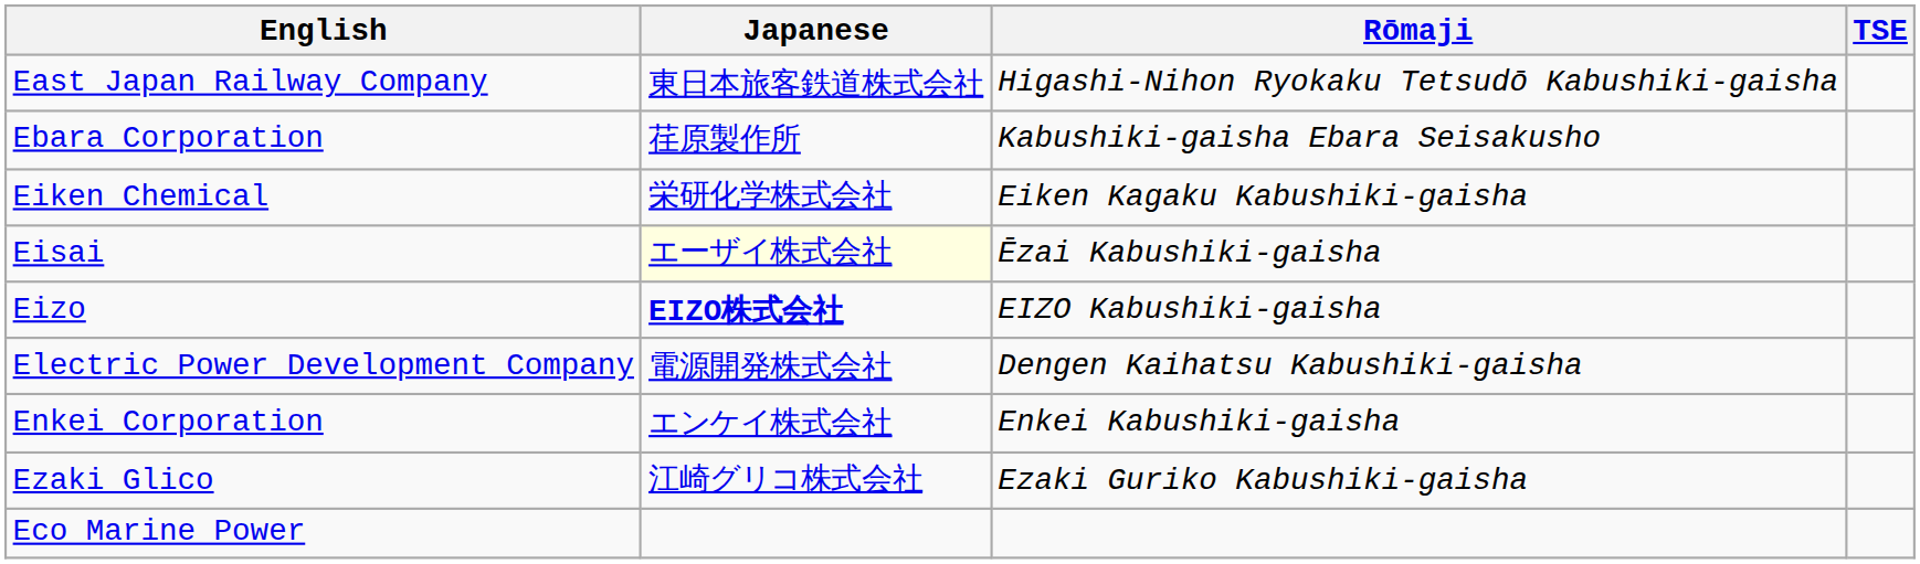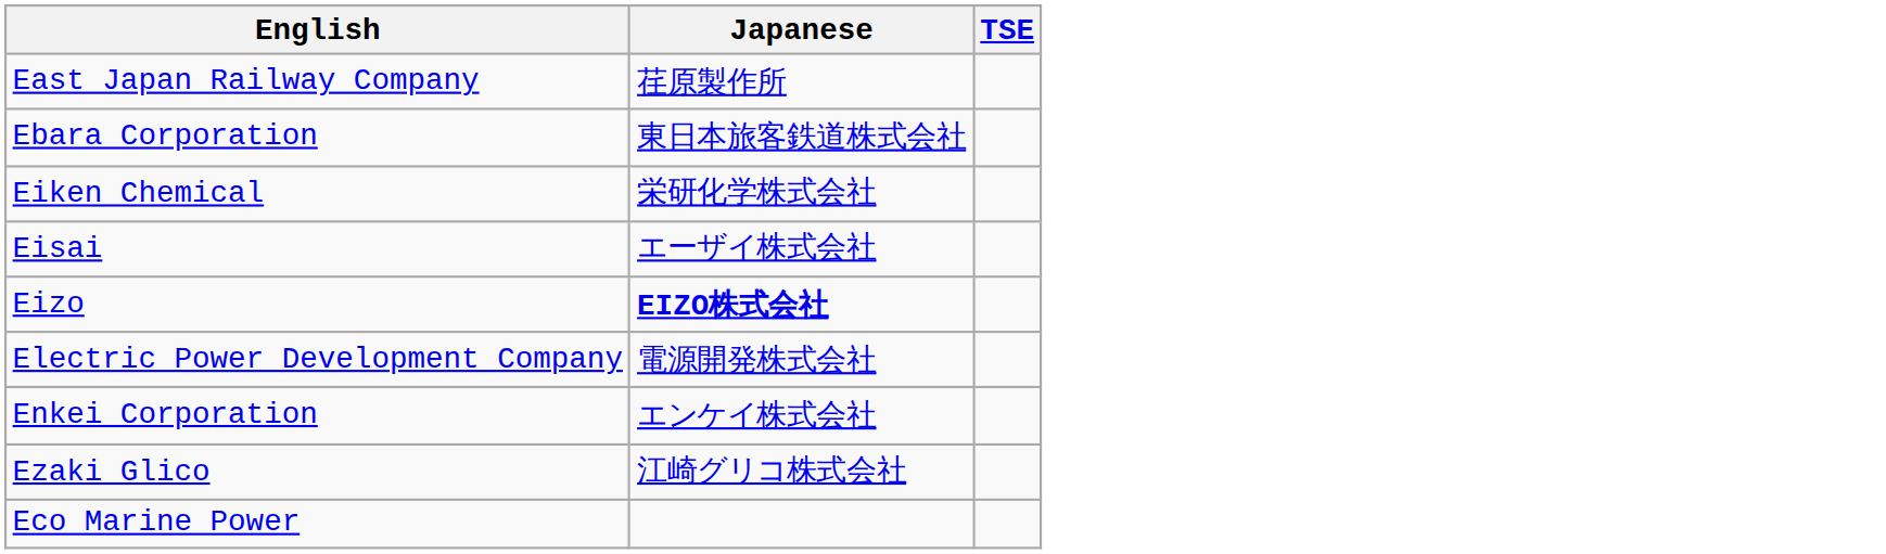 <table class="wikitable">
 <tr>
 <th>English</th>
 <th>Japanese</th>
-<th><a href='#'>Rōmaji</a></th>
 <th><a href='#'>TSE</a></th>
 </tr>
 <tr>
 <td><a href='#'>East Japan Railway Company</a></td>
-<td><a href='#'>東日本旅客鉄道株式会社</a></td>
-<td><em>Higashi-Nihon Ryokaku Tetsudō Kabushiki-gaisha</em></td>
+<td><a href='#'>荏原製作所</a></td>
 <td></td>
 </tr>
 <tr>
 <td><a href='#'>Ebara Corporation</a></td>
-<td><a href='#'>荏原製作所</a></td>
-<td><em>Kabushiki-gaisha Ebara Seisakusho</em></td>
+<td><a href='#'>東日本旅客鉄道株式会社</a></td>
 <td></td>
 </tr>
 <tr>
 <td><a href='#'>Eiken Chemical</a></td>
 <td><a href='#'>栄研化学株式会社</a></td>
-<td><em>Eiken Kagaku Kabushiki-gaisha</em></td>
 <td></td>
 </tr>
 <tr>
 <td><a href='#'>Eisai</a></td>
-<td style="background: lightyellow;"><a href='#'>エーザイ株式会社</a></td>
-<td><em>Ēzai Kabushiki-gaisha</em></td>
+<td><a href='#'>エーザイ株式会社</a></td>
 <td></td>
 </tr>
 <tr>
 <td><a href='#'>Eizo</a></td>
 <td><strong><a href='#'>EIZO株式会社</a></strong></td>
-<td><em>EIZO Kabushiki-gaisha</em></td>
 <td></td>
 </tr>
 <tr>
 <td><a href='#'>Electric Power Development Company</a></td>
 <td><a href='#'>電源開発株式会社</a></td>
-<td><em>Dengen Kaihatsu Kabushiki-gaisha</em></td>
 <td></td>
 </tr>
 <tr>
 <td><a href='#'>Enkei Corporation</a></td>
 <td><a href='#'>エンケイ株式会社</a></td>
-<td><em>Enkei Kabushiki-gaisha</em></td>
 <td></td>
 </tr>
 <tr>
 <td><a href='#'>Ezaki Glico</a></td>
 <td><a href='#'>江崎グリコ株式会社</a></td>
-<td><em>Ezaki Guriko Kabushiki-gaisha</em></td>
 <td></td>
 </tr>
 <tr>
 <td><a href='#'>Eco Marine Power</a></td>
 <td></td>
 <td></td>
-<td></td>
 </tr>
 </table>
